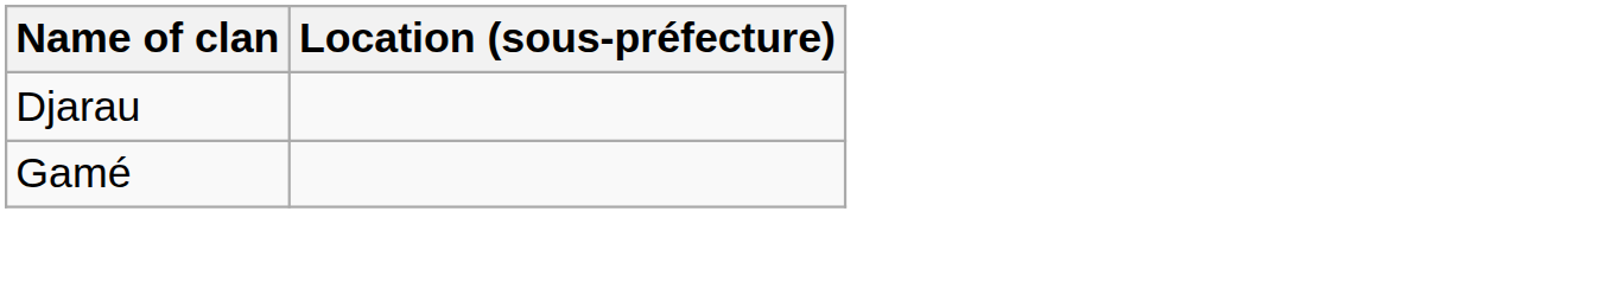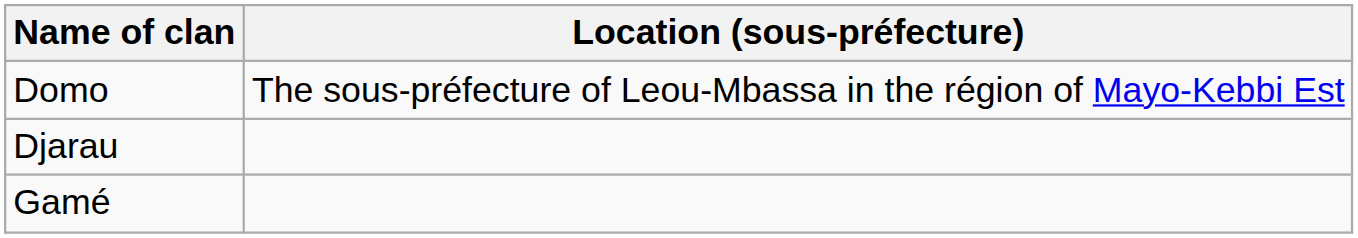 <table class="wikitable">
 <tr>
 <th>Name of clan</th>
 <th>Location (sous-préfecture)</th>
+</tr>
+<tr>
+<td>Domo</td>
+<td>The sous-préfecture of Leou-Mbassa in the région of <a href='#'>Mayo-Kebbi Est</a></td>
 </tr>
 <tr>
 <td>Djarau</td>
 <td></td>
 </tr>
 <tr>
 <td>Gamé</td>
 <td></td>
 </tr>
 </table>
